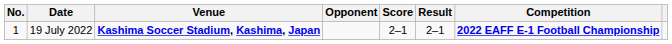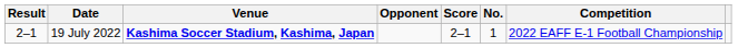 <table class="wikitable sortable">
 <tr>
-<th scope="col">No.</th>
+<th scope="col">Result</th>
 <th scope="col">Date</th>
 <th scope="col">Venue</th>
 <th scope="col">Opponent</th>
 <th scope="col">Score</th>
-<th scope="col">Result</th>
+<th scope="col">No.</th>
 <th scope="col">Competition</th>
 <th scope="col" class="unsortable"></th>
 </tr>
 <tr>
-<td align=center>1</td>
+<td align=center>2–1</td>
 <td>19 July 2022</td>
 <td><strong><a href='#'>Kashima Soccer Stadium</a>, <a href='#'>Kashima</a>, <a href='#'>Japan</a></strong></td>
 <td></td>
 <td align=center>2–1</td>
-<td align=center>2–1</td>
-<td><strong><a href='#'>2022 EAFF E-1 Football Championship</a></strong></td>
+<td align=center>1</td>
+<td><a href='#'>2022 EAFF E-1 Football Championship</a></td>
 <td></td>
 </tr>
 </table>
